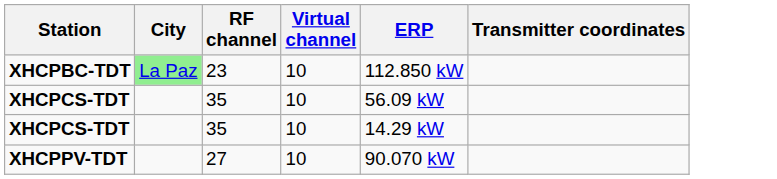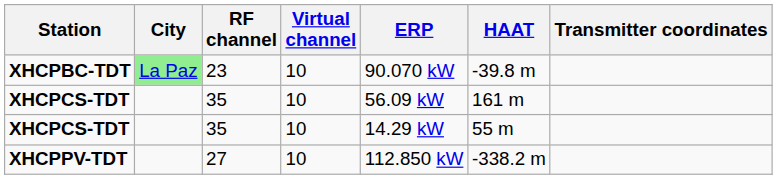 <table class="wikitable">
 <tr>
 <th><strong>Station</strong></th>
 <th><strong>City</strong></th>
 <th><strong>RF<br>channel</strong></th>
 <th><strong><a href='#'>Virtual<br>channel</a></strong></th>
 <th><strong><a href='#'>ERP</a></strong></th>
+<th><strong><a href='#'>HAAT</a></strong></th>
 <th><strong>Transmitter coordinates</strong></th>
 </tr>
 <tr style="vertical-align: top; text-align: left;">
 <td><strong>XHCPBC-TDT</strong></td>
 <td style="background: lightgreen;"><a href='#'>La Paz</a></td>
 <td>23</td>
 <td>10</td>
-<td>112.850 <a href='#'>kW</a></td>
+<td>90.070 <a href='#'>kW</a></td>
+<td>-39.8 m</td>
 <td></td>
 </tr>
 <tr style="vertical-align: top; text-align: left;">
 <td><strong>XHCPCS-TDT</strong></td>
 <td></td>
 <td>35</td>
 <td>10</td>
 <td>56.09 <a href='#'>kW</a></td>
+<td>161 m</td>
 <td></td>
 </tr>
 <tr style="vertical-align: top; text-align: left;">
 <td><strong>XHCPCS-TDT</strong></td>
 <td></td>
 <td>35</td>
 <td>10</td>
 <td>14.29 <a href='#'>kW</a></td>
+<td>55 m</td>
 <td></td>
 </tr>
 <tr style="vertical-align: top; text-align: left;">
 <td><strong>XHCPPV-TDT</strong></td>
 <td></td>
 <td>27</td>
 <td>10</td>
-<td>90.070 <a href='#'>kW</a></td>
+<td>112.850 <a href='#'>kW</a></td>
+<td>-338.2 m</td>
 <td></td>
 </tr>
 </table>
